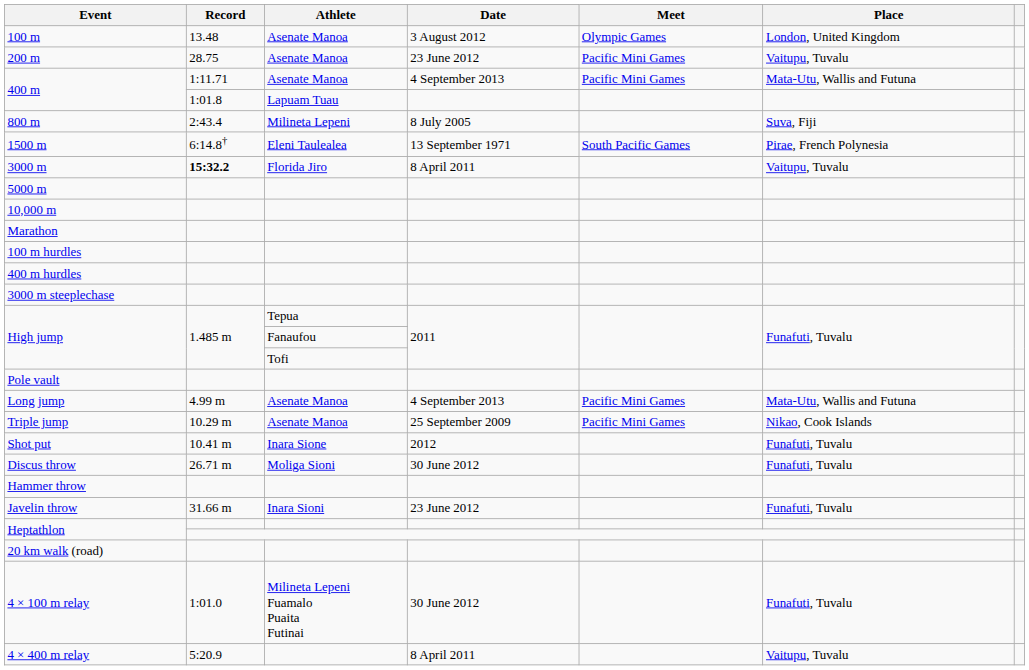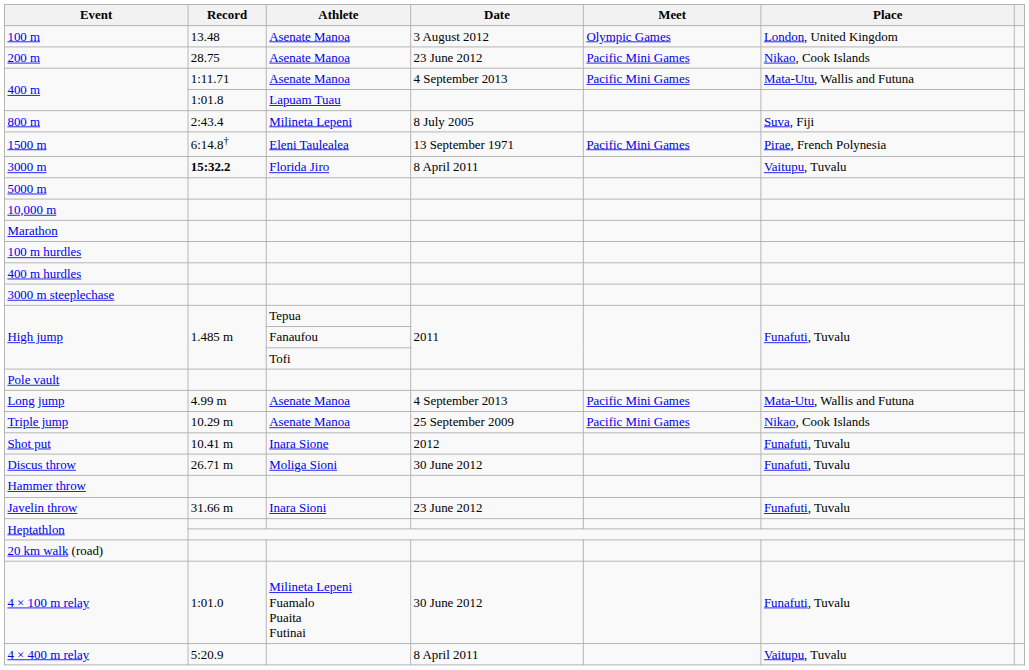 <table class="wikitable" style="font-size:95%; width: 95%;">
 <tr>
 <th>Event</th>
 <th>Record</th>
 <th>Athlete</th>
 <th>Date</th>
 <th>Meet</th>
 <th>Place</th>
 <th></th>
 </tr>
 <tr>
 <td><a href='#'>100 m</a></td>
 <td>13.48 </td>
 <td><a href='#'>Asenate Manoa</a></td>
 <td>3 August 2012</td>
 <td><a href='#'>Olympic Games</a></td>
 <td><a href='#'>London</a>, United Kingdom</td>
 <td></td>
 </tr>
 <tr>
 <td><a href='#'>200 m</a></td>
 <td>28.75 </td>
 <td><a href='#'>Asenate Manoa</a></td>
 <td>23 June 2012</td>
 <td><a href='#'>Pacific Mini Games</a></td>
-<td><a href='#'>Vaitupu</a>, Tuvalu</td>
+<td><a href='#'>Nikao</a>, Cook Islands</td>
 <td></td>
 </tr>
 <tr>
 <td rowspan=2><a href='#'>400 m</a></td>
 <td>1:11.71</td>
 <td><a href='#'>Asenate Manoa</a></td>
 <td>4 September 2013</td>
 <td><a href='#'>Pacific Mini Games</a></td>
 <td><a href='#'>Mata-Utu</a>, Wallis and Futuna</td>
 <td></td>
 </tr>
 <tr>
 <td>1:01.8 </td>
 <td><a href='#'>Lapuam Tuau</a></td>
 <td></td>
 <td></td>
 <td></td>
 <td></td>
 </tr>
 <tr>
 <td><a href='#'>800 m</a></td>
 <td>2:43.4</td>
 <td><a href='#'>Milineta Lepeni</a></td>
 <td>8 July 2005</td>
 <td></td>
 <td><a href='#'>Suva</a>, Fiji</td>
 <td></td>
 </tr>
 <tr>
 <td><a href='#'>1500 m</a></td>
 <td>6:14.8<sup>†</sup></td>
 <td><a href='#'>Eleni Taulealea</a></td>
 <td>13 September 1971</td>
-<td><a href='#'>South Pacific Games</a></td>
+<td><a href='#'>Pacific Mini Games</a></td>
 <td><a href='#'>Pirae</a>, French Polynesia</td>
 <td></td>
 </tr>
 <tr>
 <td><a href='#'>3000 m</a></td>
 <td><strong>15:32.2</strong></td>
 <td><a href='#'>Florida Jiro</a></td>
 <td>8 April 2011</td>
 <td></td>
 <td><a href='#'>Vaitupu</a>, Tuvalu</td>
 <td></td>
 </tr>
 <tr>
 <td><a href='#'>5000 m</a></td>
 <td></td>
 <td></td>
 <td></td>
 <td></td>
 <td></td>
 <td></td>
 </tr>
 <tr>
 <td><a href='#'>10,000 m</a></td>
 <td></td>
 <td></td>
 <td></td>
 <td></td>
 <td></td>
 <td></td>
 </tr>
 <tr>
 <td><a href='#'>Marathon</a></td>
 <td></td>
 <td></td>
 <td></td>
 <td></td>
 <td></td>
 <td></td>
 </tr>
 <tr>
 <td><a href='#'>100 m hurdles</a></td>
 <td></td>
 <td></td>
 <td></td>
 <td></td>
 <td></td>
 <td></td>
 </tr>
 <tr>
 <td><a href='#'>400 m hurdles</a></td>
 <td></td>
 <td></td>
 <td></td>
 <td></td>
 <td></td>
 <td></td>
 </tr>
 <tr>
 <td><a href='#'>3000 m steeplechase</a></td>
 <td></td>
 <td></td>
 <td></td>
 <td></td>
 <td></td>
 <td></td>
 </tr>
 <tr>
 <td rowspan=3><a href='#'>High jump</a></td>
 <td rowspan=3>1.485 m</td>
 <td>Tepua </td>
 <td rowspan=3>2011</td>
 <td rowspan=3></td>
 <td rowspan=3><a href='#'>Funafuti</a>, Tuvalu</td>
 <td rowspan=3></td>
 </tr>
 <tr>
 <td>Fanaufou </td>
 </tr>
 <tr>
 <td>Tofi</td>
 </tr>
 <tr>
 <td><a href='#'>Pole vault</a></td>
 <td></td>
 <td></td>
 <td></td>
 <td></td>
 <td></td>
 <td></td>
 </tr>
 <tr>
 <td><a href='#'>Long jump</a></td>
 <td>4.99 m </td>
 <td><a href='#'>Asenate Manoa</a></td>
 <td>4 September 2013</td>
 <td><a href='#'>Pacific Mini Games</a></td>
 <td><a href='#'>Mata-Utu</a>, Wallis and Futuna</td>
 <td></td>
 </tr>
 <tr>
 <td><a href='#'>Triple jump</a></td>
 <td>10.29 m </td>
 <td><a href='#'>Asenate Manoa</a></td>
 <td>25 September 2009</td>
 <td><a href='#'>Pacific Mini Games</a></td>
 <td><a href='#'>Nikao</a>, Cook Islands</td>
 <td></td>
 </tr>
 <tr>
 <td><a href='#'>Shot put</a></td>
 <td>10.41 m</td>
 <td><a href='#'>Inara Sione</a></td>
 <td>2012</td>
 <td></td>
 <td><a href='#'>Funafuti</a>, Tuvalu</td>
 <td></td>
 </tr>
 <tr>
 <td><a href='#'>Discus throw</a></td>
 <td>26.71 m</td>
 <td><a href='#'>Moliga Sioni</a></td>
 <td>30 June 2012</td>
 <td></td>
 <td><a href='#'>Funafuti</a>, Tuvalu</td>
 <td></td>
 </tr>
 <tr>
 <td><a href='#'>Hammer throw</a></td>
 <td></td>
 <td></td>
 <td></td>
 <td></td>
 <td></td>
 <td></td>
 </tr>
 <tr>
 <td><a href='#'>Javelin throw</a></td>
 <td>31.66 m</td>
 <td><a href='#'>Inara Sioni</a></td>
 <td>23 June 2012</td>
 <td></td>
 <td><a href='#'>Funafuti</a>, Tuvalu</td>
 <td></td>
 </tr>
 <tr>
 <td rowspan=2><a href='#'>Heptathlon</a></td>
 <td></td>
 <td></td>
 <td></td>
 <td></td>
 <td></td>
 <td></td>
 </tr>
 <tr>
 <td colspan=5></td>
 <td></td>
 </tr>
 <tr>
 <td><a href='#'>20 km walk</a> (road)</td>
 <td></td>
 <td></td>
 <td></td>
 <td></td>
 <td></td>
 <td></td>
 </tr>
 <tr>
 <td><a href='#'>4 × 100 m relay</a></td>
 <td>1:01.0</td>
 <td><br><a href='#'>Milineta Lepeni</a><br>Fuamalo<br>Puaita<br>Futinai</td>
 <td>30 June 2012</td>
 <td></td>
 <td><a href='#'>Funafuti</a>, Tuvalu</td>
 <td></td>
 </tr>
 <tr>
 <td><a href='#'>4 × 400 m relay</a></td>
 <td>5:20.9</td>
 <td></td>
 <td>8 April 2011</td>
 <td></td>
 <td><a href='#'>Vaitupu</a>, Tuvalu</td>
 <td></td>
 </tr>
 </table>
